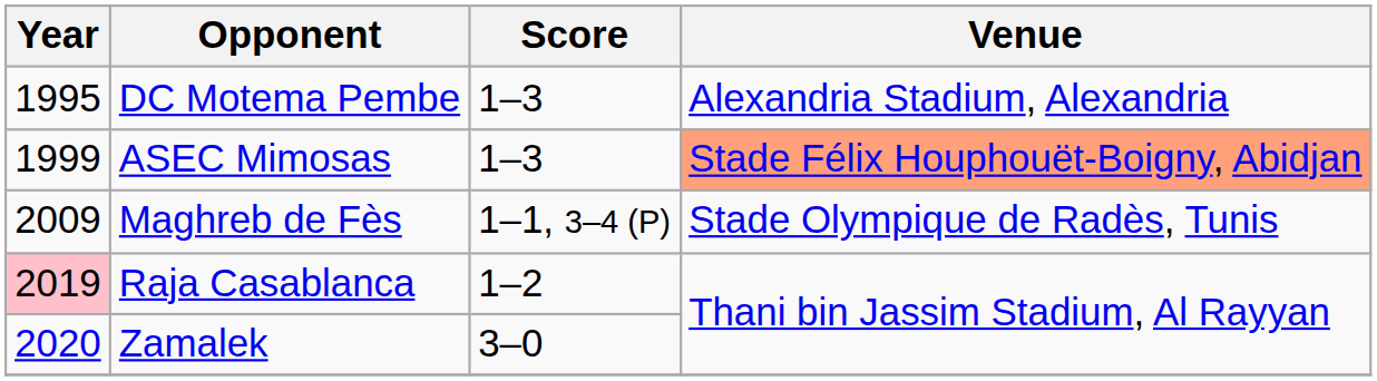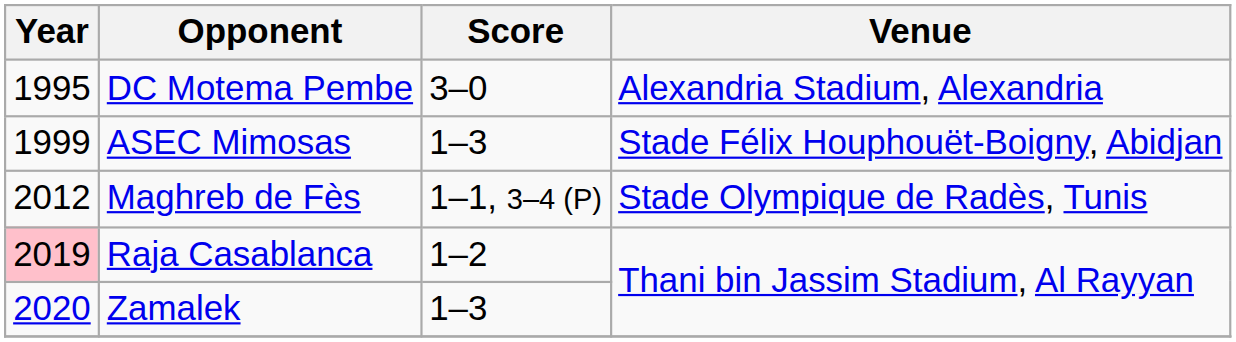 <table class="wikitable">
 <tr>
 <th>Year</th>
 <th>Opponent</th>
 <th>Score</th>
 <th>Venue</th>
 </tr>
 <tr>
 <td>1995</td>
 <td> <a href='#'>DC Motema Pembe</a></td>
-<td>1–3</td>
+<td>3–0</td>
 <td><a href='#'>Alexandria Stadium</a>, <a href='#'>Alexandria</a></td>
 </tr>
 <tr>
 <td>1999</td>
 <td> <a href='#'>ASEC Mimosas</a></td>
 <td>1–3</td>
-<td style="background: lightsalmon;"><a href='#'>Stade Félix Houphouët-Boigny</a>, <a href='#'>Abidjan</a></td>
+<td><a href='#'>Stade Félix Houphouët-Boigny</a>, <a href='#'>Abidjan</a></td>
 </tr>
 <tr>
-<td>2009</td>
+<td>2012</td>
 <td> <a href='#'>Maghreb de Fès</a></td>
 <td>1–1, <small>3–4 (P)</small></td>
 <td><a href='#'>Stade Olympique de Radès</a>, <a href='#'>Tunis</a></td>
 </tr>
 <tr>
 <td style="background: pink;">2019</td>
 <td> <a href='#'>Raja Casablanca</a></td>
 <td>1–2</td>
 <td rowspan="2"><a href='#'>Thani bin Jassim Stadium</a>, <a href='#'>Al Rayyan</a></td>
 </tr>
 <tr>
 <td><a href='#'>2020</a></td>
 <td> <a href='#'>Zamalek</a></td>
-<td>3–0</td>
+<td>1–3</td>
 </tr>
 <tr>
 </tr>
 </table>
